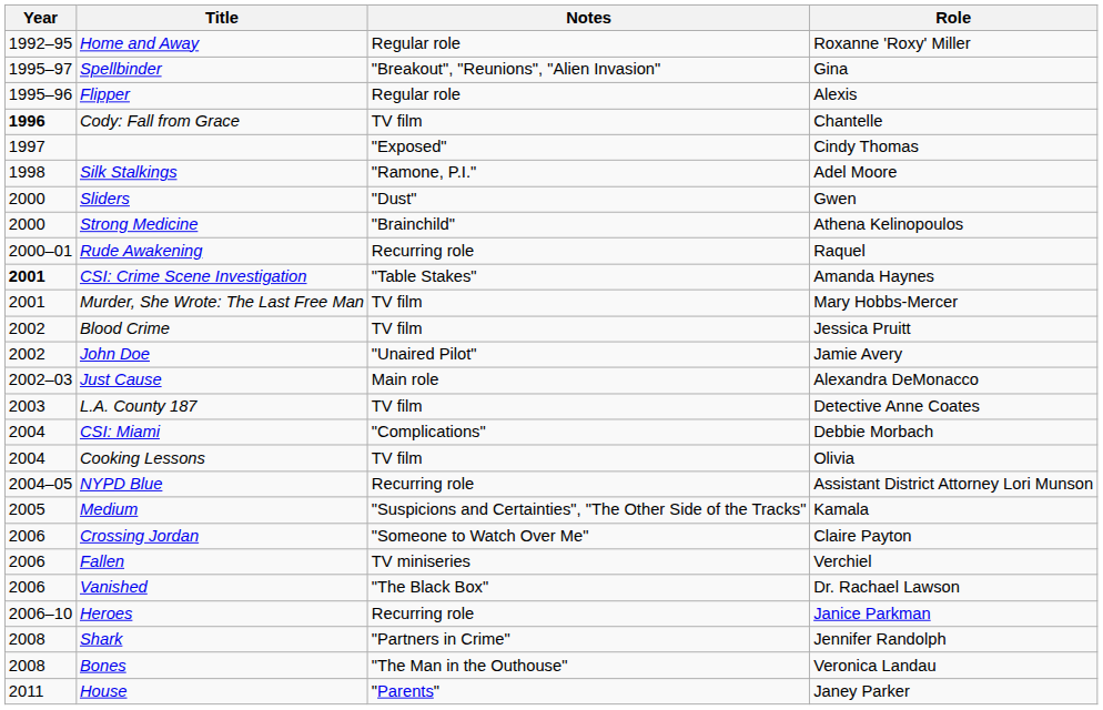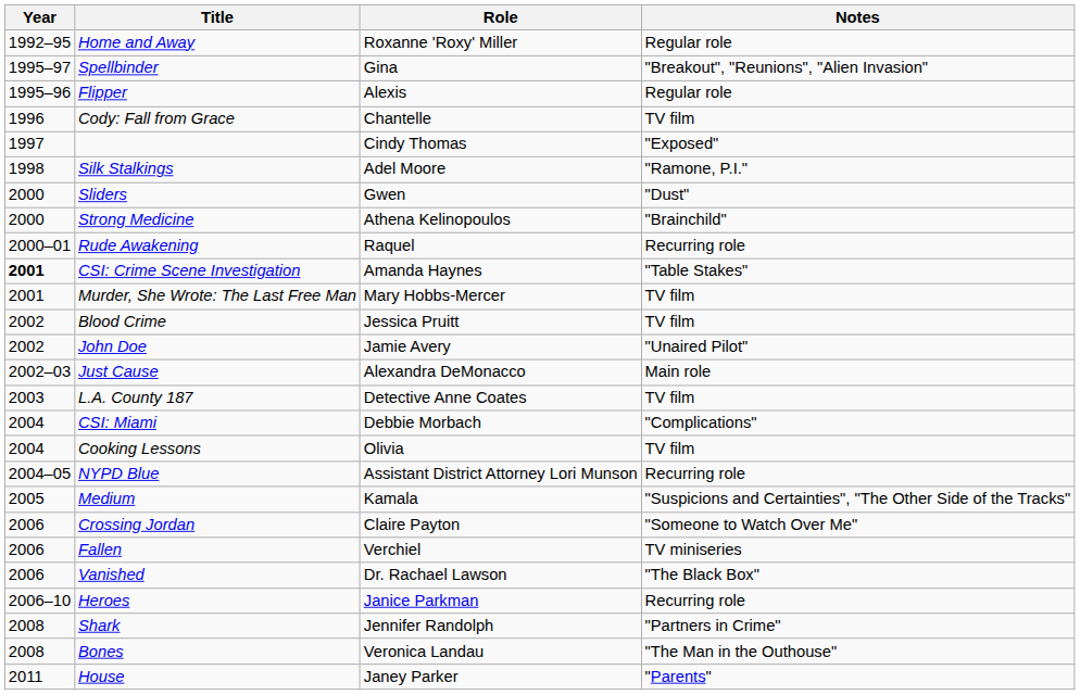 <table class="wikitable sortable">
 <tr>
 <th>Year</th>
 <th>Title</th>
+<th>Role</th>
 <th class="unsortable">Notes</th>
-<th>Role</th>
 </tr>
 <tr>
 <td>1992–95</td>
 <td><em><a href='#'>Home and Away</a></em></td>
+<td>Roxanne 'Roxy' Miller</td>
 <td>Regular role</td>
-<td>Roxanne 'Roxy' Miller</td>
 </tr>
 <tr>
 <td>1995–97</td>
 <td><em><a href='#'>Spellbinder</a></em></td>
+<td>Gina</td>
 <td>"Breakout", "Reunions", "Alien Invasion"</td>
-<td>Gina</td>
 </tr>
 <tr>
 <td>1995–96</td>
 <td><em><a href='#'>Flipper</a></em></td>
+<td>Alexis</td>
 <td>Regular role</td>
-<td>Alexis</td>
 </tr>
 <tr>
-<td><strong>1996</strong></td>
+<td>1996</td>
 <td><em>Cody: Fall from Grace</em></td>
+<td>Chantelle</td>
 <td>TV film</td>
-<td>Chantelle</td>
 </tr>
 <tr>
 <td>1997</td>
 <td><em></em></td>
+<td>Cindy Thomas</td>
 <td>"Exposed"</td>
-<td>Cindy Thomas</td>
 </tr>
 <tr>
 <td>1998</td>
 <td><em><a href='#'>Silk Stalkings</a></em></td>
+<td>Adel Moore</td>
 <td>"Ramone, P.I."</td>
-<td>Adel Moore</td>
 </tr>
 <tr>
 <td>2000</td>
 <td><em><a href='#'>Sliders</a></em></td>
+<td>Gwen</td>
 <td>"Dust"</td>
-<td>Gwen</td>
 </tr>
 <tr>
 <td>2000</td>
 <td><em><a href='#'>Strong Medicine</a></em></td>
+<td>Athena Kelinopoulos</td>
 <td>"Brainchild"</td>
-<td>Athena Kelinopoulos</td>
 </tr>
 <tr>
 <td>2000–01</td>
 <td><em><a href='#'>Rude Awakening</a></em></td>
+<td>Raquel</td>
 <td>Recurring role</td>
-<td>Raquel</td>
 </tr>
 <tr>
 <td><strong>2001</strong></td>
 <td><em><a href='#'>CSI: Crime Scene Investigation</a></em></td>
+<td>Amanda Haynes</td>
 <td>"Table Stakes"</td>
-<td>Amanda Haynes</td>
 </tr>
 <tr>
 <td>2001</td>
 <td><em>Murder, She Wrote: The Last Free Man</em></td>
+<td>Mary Hobbs-Mercer</td>
 <td>TV film</td>
-<td>Mary Hobbs-Mercer</td>
 </tr>
 <tr>
 <td>2002</td>
 <td><em>Blood Crime</em></td>
+<td>Jessica Pruitt</td>
 <td>TV film</td>
-<td>Jessica Pruitt</td>
 </tr>
 <tr>
 <td>2002</td>
 <td><em><a href='#'>John Doe</a></em></td>
+<td>Jamie Avery</td>
 <td>"Unaired Pilot"</td>
-<td>Jamie Avery</td>
 </tr>
 <tr>
 <td>2002–03</td>
 <td><em><a href='#'>Just Cause</a></em></td>
+<td>Alexandra DeMonacco</td>
 <td>Main role</td>
-<td>Alexandra DeMonacco</td>
 </tr>
 <tr>
 <td>2003</td>
 <td><em>L.A. County 187</em></td>
+<td>Detective Anne Coates</td>
 <td>TV film</td>
-<td>Detective Anne Coates</td>
 </tr>
 <tr>
 <td>2004</td>
 <td><em><a href='#'>CSI: Miami</a></em></td>
+<td>Debbie Morbach</td>
 <td>"Complications"</td>
-<td>Debbie Morbach</td>
 </tr>
 <tr>
 <td>2004</td>
 <td><em>Cooking Lessons</em></td>
+<td>Olivia</td>
 <td>TV film</td>
-<td>Olivia</td>
 </tr>
 <tr>
 <td>2004–05</td>
 <td><em><a href='#'>NYPD Blue</a></em></td>
+<td>Assistant District Attorney Lori Munson</td>
 <td>Recurring role</td>
-<td>Assistant District Attorney Lori Munson</td>
 </tr>
 <tr>
 <td>2005</td>
 <td><em><a href='#'>Medium</a></em></td>
+<td>Kamala</td>
 <td>"Suspicions and Certainties", "The Other Side of the Tracks"</td>
-<td>Kamala</td>
 </tr>
 <tr>
 <td>2006</td>
 <td><em><a href='#'>Crossing Jordan</a></em></td>
+<td>Claire Payton</td>
 <td>"Someone to Watch Over Me"</td>
-<td>Claire Payton</td>
 </tr>
 <tr>
 <td>2006</td>
 <td><em><a href='#'>Fallen</a></em></td>
+<td>Verchiel</td>
 <td>TV miniseries</td>
-<td>Verchiel</td>
 </tr>
 <tr>
 <td>2006</td>
 <td><em><a href='#'>Vanished</a></em></td>
+<td>Dr. Rachael Lawson</td>
 <td>"The Black Box"</td>
-<td>Dr. Rachael Lawson</td>
 </tr>
 <tr>
 <td>2006–10</td>
 <td><em><a href='#'>Heroes</a></em></td>
+<td><a href='#'>Janice Parkman</a></td>
 <td>Recurring role</td>
-<td><a href='#'>Janice Parkman</a></td>
 </tr>
 <tr>
 <td>2008</td>
 <td><em><a href='#'>Shark</a></em></td>
+<td>Jennifer Randolph</td>
 <td>"Partners in Crime"</td>
-<td>Jennifer Randolph</td>
 </tr>
 <tr>
 <td>2008</td>
 <td><em><a href='#'>Bones</a></em></td>
+<td>Veronica Landau</td>
 <td>"The Man in the Outhouse"</td>
-<td>Veronica Landau</td>
 </tr>
 <tr>
 <td>2011</td>
 <td><em><a href='#'>House</a></em></td>
+<td>Janey Parker</td>
 <td>"<a href='#'>Parents</a>"</td>
-<td>Janey Parker</td>
 </tr>
 </table>
